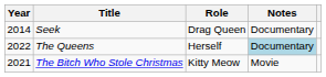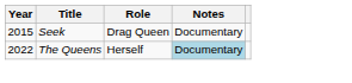 <table class="wikitable">
 <tr>
 <th>Year</th>
 <th>Title</th>
 <th>Role</th>
 <th>Notes</th>
 <th></th>
 </tr>
 <tr>
-<td>2014</td>
+<td>2015</td>
 <td><em>Seek</em></td>
 <td>Drag Queen</td>
 <td>Documentary</td>
 <td style="text-align: center;"></td>
 </tr>
 <tr>
 <td>2022</td>
 <td><em>The Queens</em></td>
 <td>Herself</td>
 <td style="background: lightblue;">Documentary</td>
 <td style="text-align: center;"></td>
 </tr>
-<tr>
-<td>2021</td>
-<td><em><a href='#'>The Bitch Who Stole Christmas</a></em></td>
-<td>Kitty Meow</td>
-<td>Movie</td>
-<td></td>
-</tr>
 </table>
